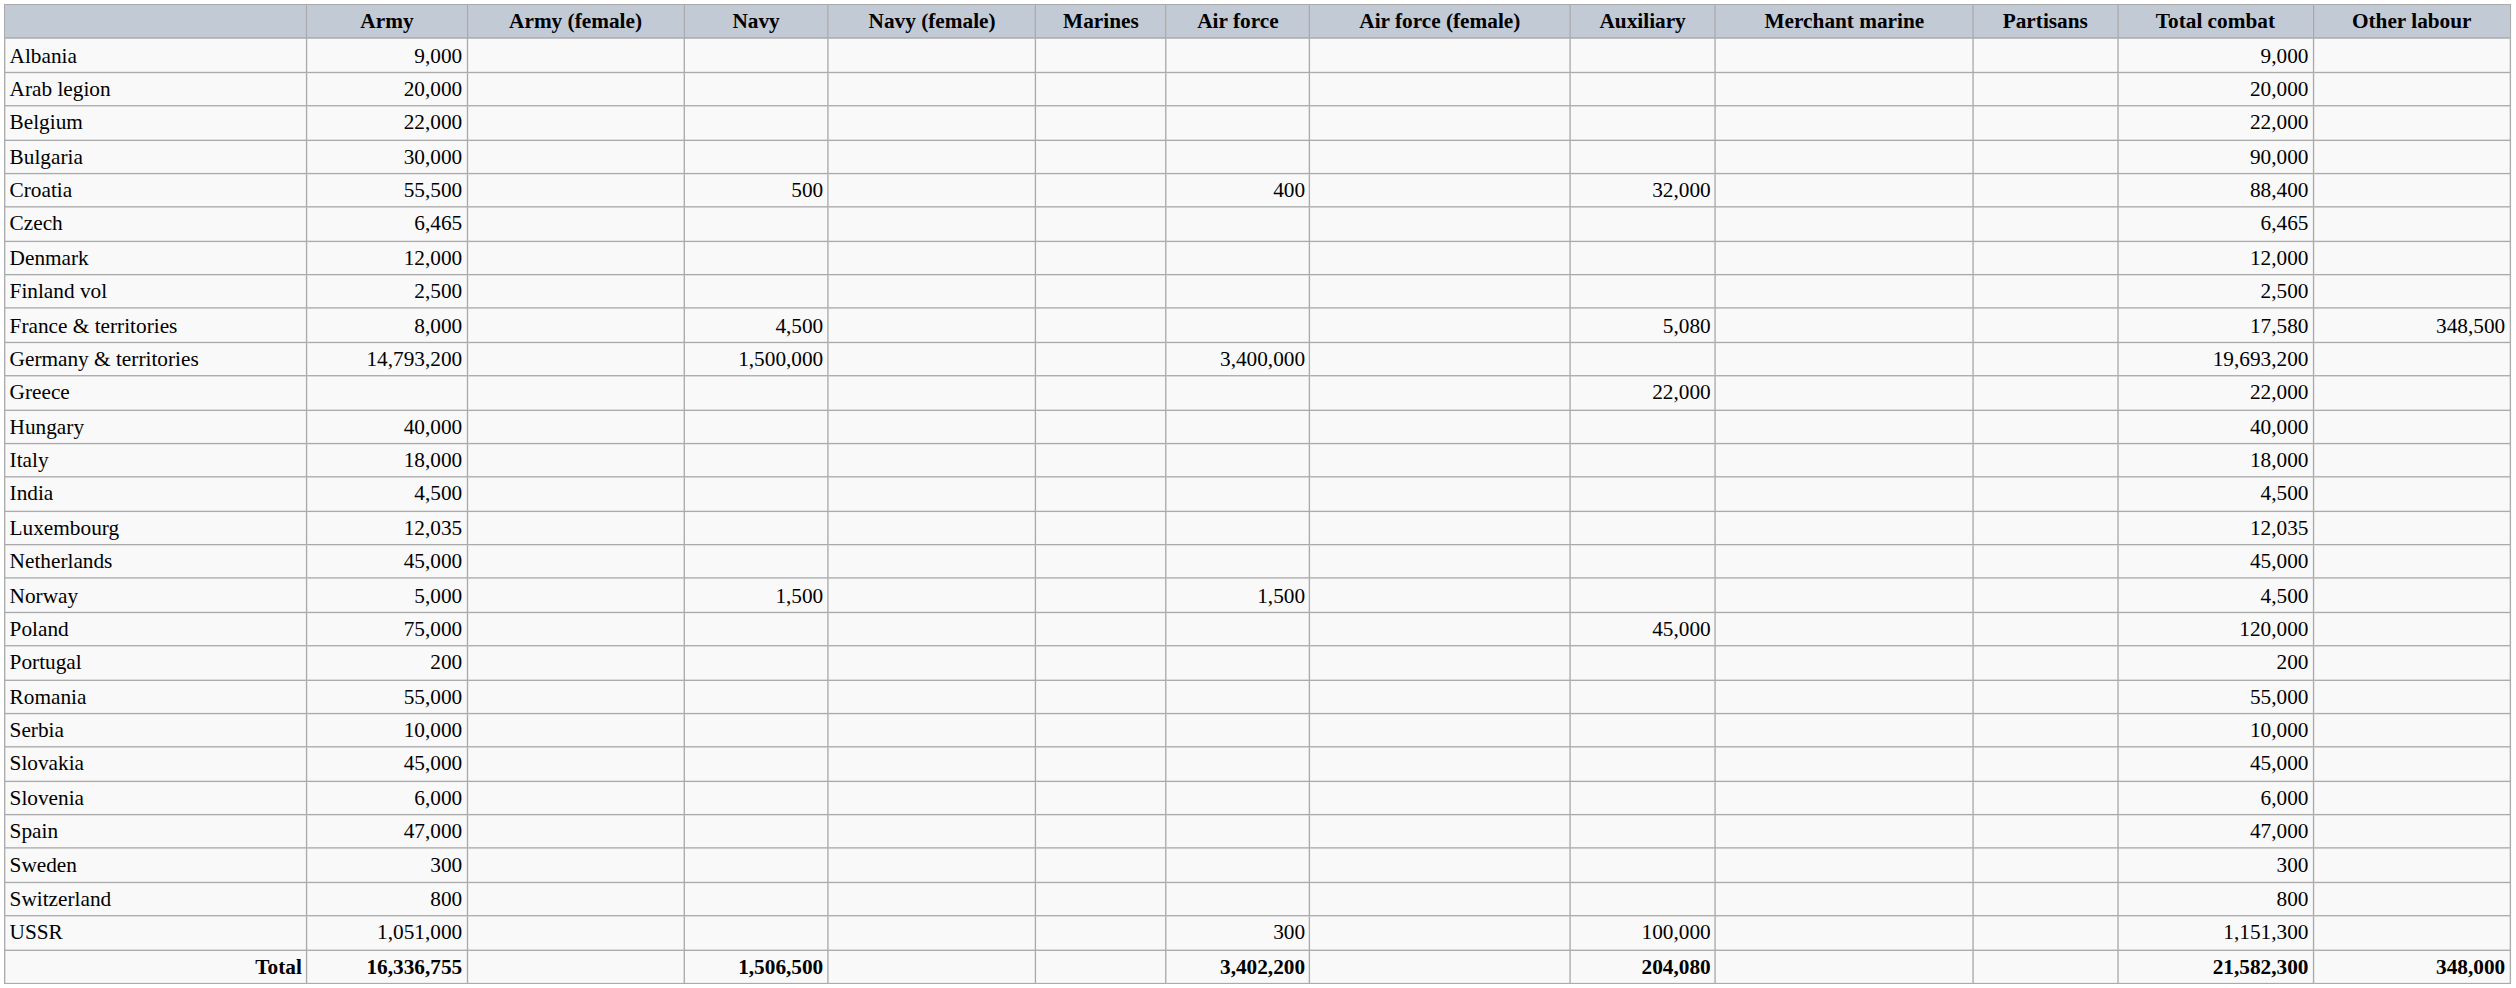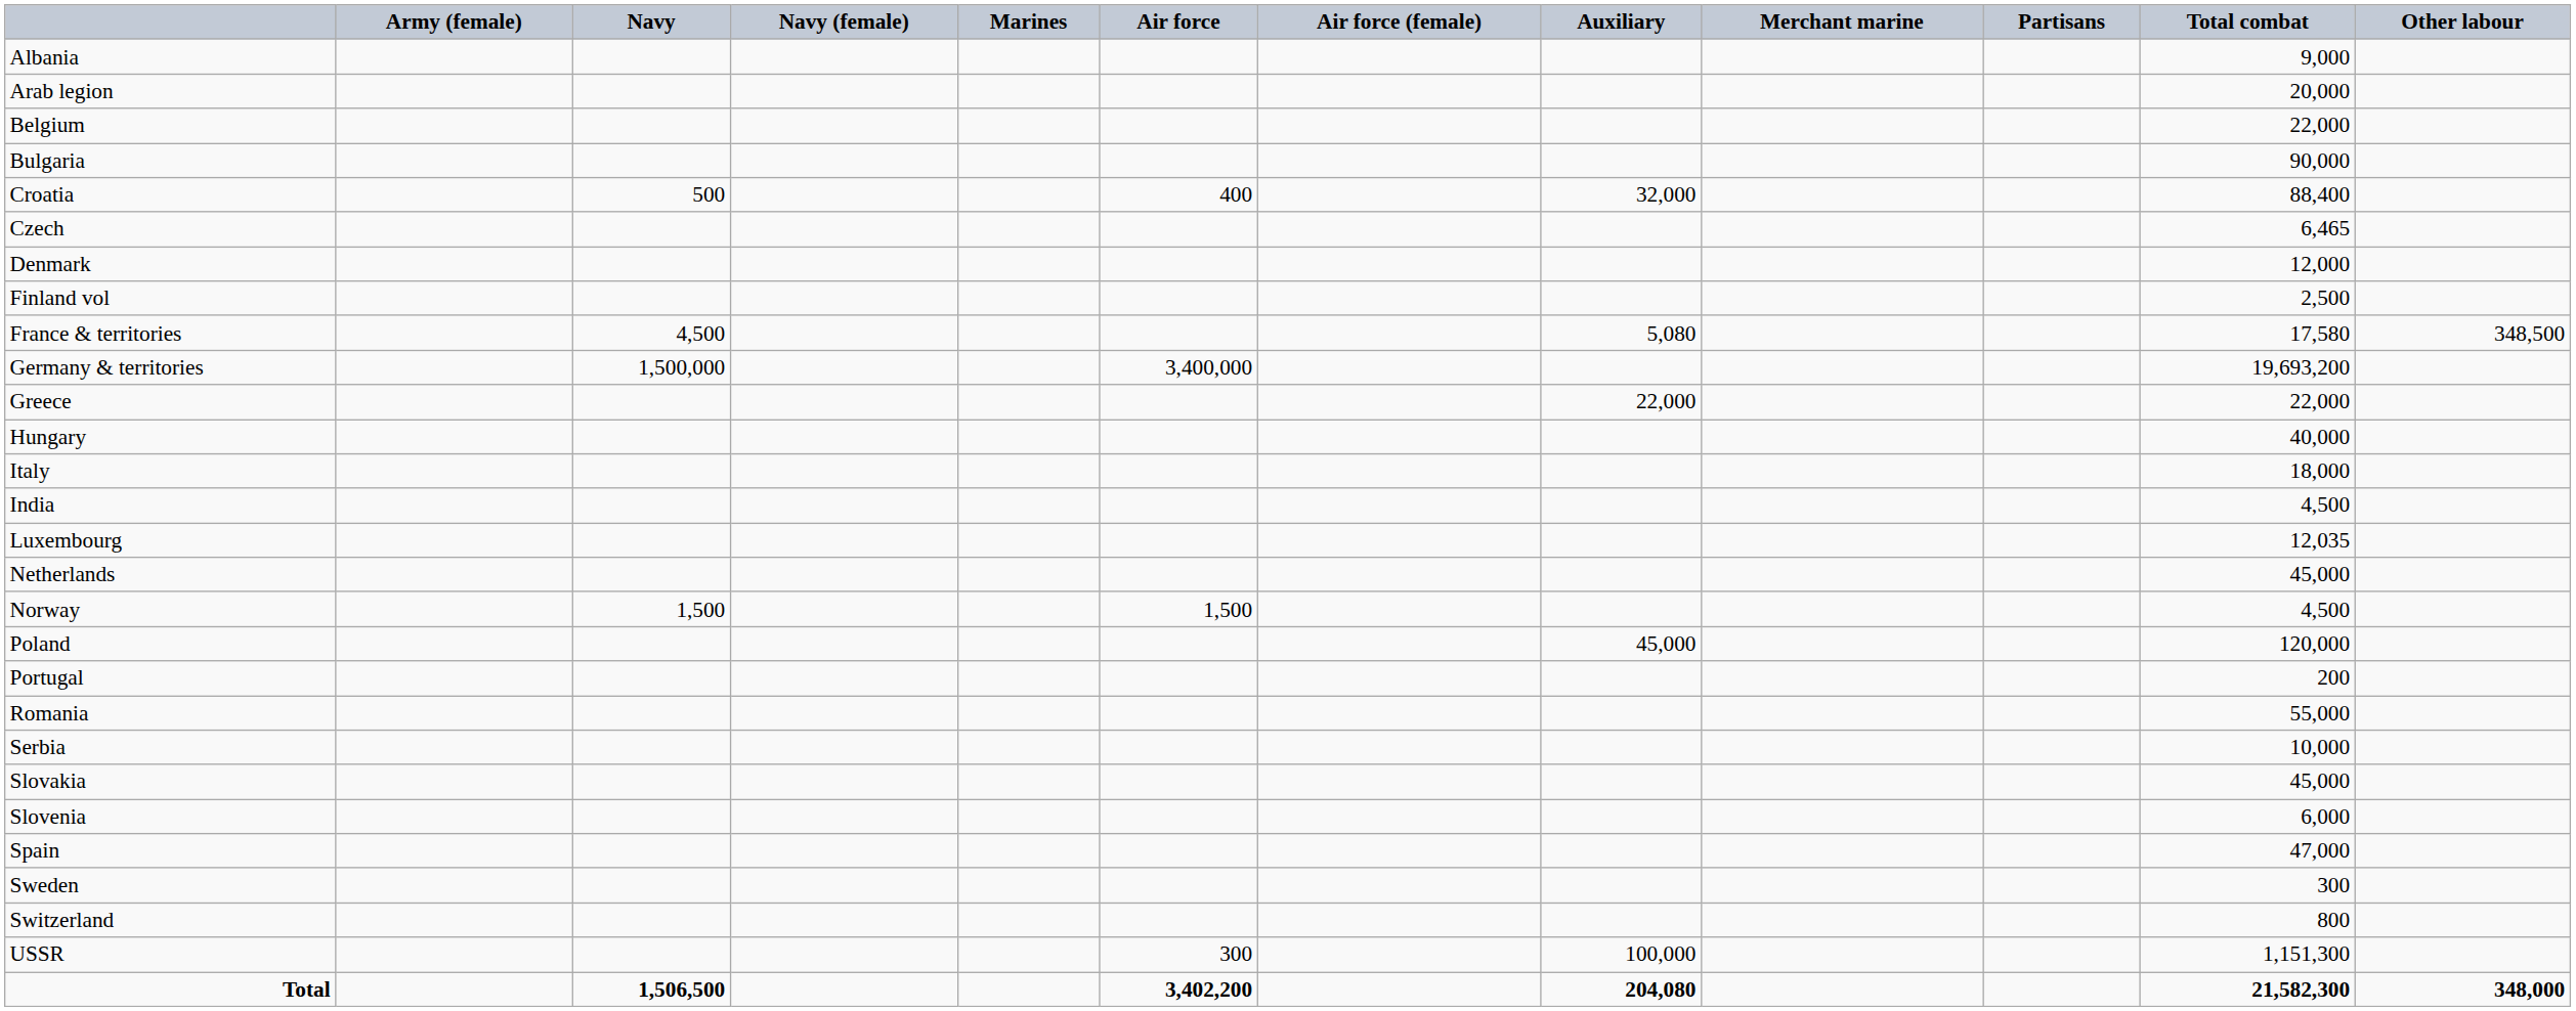 <table class="wikitable"  width="95%" style="text-align: right; font-size: 100%">
 <tr>
 <th align="center"  style="background:#C2CAD6;"></th>
-<th align="center"  style="background:#C2CAD6;">Army</th>
 <th align="center"  style="background:#C2CAD6;">Army (female)</th>
 <th align="center"  style="background:#C2CAD6;">Navy</th>
 <th align="center"  style="background:#C2CAD6;">Navy (female)</th>
 <th align="center"  style="background:#C2CAD6;">Marines</th>
 <th align="center"  style="background:#C2CAD6;">Air force</th>
 <th align="center"  style="background:#C2CAD6;">Air force (female)</th>
 <th align="center"  style="background:#C2CAD6;">Auxiliary</th>
 <th align="center"  style="background:#C2CAD6;">Merchant marine</th>
 <th align="center"  style="background:#C2CAD6;">Partisans</th>
 <th align="center"  style="background:#C2CAD6;">Total combat</th>
 <th align="center"  style="background:#C2CAD6;">Other labour</th>
 </tr>
 <tr>
 <td align="left">Albania</td>
-<td>9,000</td>
 <td></td>
 <td></td>
 <td></td>
 <td></td>
 <td></td>
 <td></td>
 <td></td>
 <td></td>
 <td></td>
 <td>9,000</td>
 <td></td>
 </tr>
 <tr>
 <td align="left">Arab legion</td>
-<td>20,000</td>
 <td></td>
 <td></td>
 <td></td>
 <td></td>
 <td></td>
 <td></td>
 <td></td>
 <td></td>
 <td></td>
 <td>20,000</td>
 <td></td>
 </tr>
 <tr>
 <td align="left">Belgium</td>
-<td>22,000</td>
 <td></td>
 <td></td>
 <td></td>
 <td></td>
 <td></td>
 <td></td>
 <td></td>
 <td></td>
 <td></td>
 <td>22,000</td>
 <td></td>
 </tr>
 <tr>
 <td align="left">Bulgaria</td>
-<td>30,000</td>
 <td></td>
 <td></td>
 <td></td>
 <td></td>
 <td></td>
 <td></td>
 <td></td>
 <td></td>
 <td></td>
 <td>90,000</td>
 <td></td>
 </tr>
 <tr>
 <td align="left">Croatia</td>
-<td>55,500</td>
 <td></td>
 <td>500</td>
 <td></td>
 <td></td>
 <td>400</td>
 <td></td>
 <td>32,000</td>
 <td></td>
 <td></td>
 <td>88,400</td>
 <td></td>
 </tr>
 <tr>
 <td align="left">Czech</td>
-<td>6,465</td>
 <td></td>
 <td></td>
 <td></td>
 <td></td>
 <td></td>
 <td></td>
 <td></td>
 <td></td>
 <td></td>
 <td>6,465</td>
 <td></td>
 </tr>
 <tr>
 <td align="left">Denmark</td>
-<td>12,000</td>
 <td></td>
 <td></td>
 <td></td>
 <td></td>
 <td></td>
 <td></td>
 <td></td>
 <td></td>
 <td></td>
 <td>12,000</td>
 <td></td>
 </tr>
 <tr>
 <td align="left">Finland vol</td>
-<td>2,500</td>
 <td></td>
 <td></td>
 <td></td>
 <td></td>
 <td></td>
 <td></td>
 <td></td>
 <td></td>
 <td></td>
 <td>2,500</td>
 <td></td>
 </tr>
 <tr>
 <td align="left">France & territories</td>
-<td>8,000</td>
 <td></td>
 <td>4,500</td>
 <td></td>
 <td></td>
 <td></td>
 <td></td>
 <td>5,080</td>
 <td></td>
 <td></td>
 <td>17,580</td>
 <td>348,500</td>
 </tr>
 <tr>
 <td align="left">Germany & territories</td>
-<td>14,793,200</td>
 <td></td>
 <td>1,500,000</td>
 <td></td>
 <td></td>
 <td>3,400,000</td>
 <td></td>
 <td></td>
 <td></td>
 <td></td>
 <td>19,693,200</td>
 <td></td>
 </tr>
 <tr>
 <td align="left">Greece</td>
 <td></td>
 <td></td>
 <td></td>
 <td></td>
 <td></td>
 <td></td>
-<td></td>
 <td>22,000</td>
 <td></td>
 <td></td>
 <td>22,000</td>
 <td></td>
 </tr>
 <tr>
 <td align="left">Hungary</td>
-<td>40,000</td>
 <td></td>
 <td></td>
 <td></td>
 <td></td>
 <td></td>
 <td></td>
 <td></td>
 <td></td>
 <td></td>
 <td>40,000</td>
 <td></td>
 </tr>
 <tr>
 <td align="left">Italy</td>
-<td>18,000</td>
 <td></td>
 <td></td>
 <td></td>
 <td></td>
 <td></td>
 <td></td>
 <td></td>
 <td></td>
 <td></td>
 <td>18,000</td>
 <td></td>
 </tr>
 <tr>
 <td align="left">India</td>
-<td>4,500</td>
 <td></td>
 <td></td>
 <td></td>
 <td></td>
 <td></td>
 <td></td>
 <td></td>
 <td></td>
 <td></td>
 <td>4,500</td>
 <td></td>
 </tr>
 <tr>
 <td align="left">Luxembourg</td>
-<td>12,035</td>
 <td></td>
 <td></td>
 <td></td>
 <td></td>
 <td></td>
 <td></td>
 <td></td>
 <td></td>
 <td></td>
 <td>12,035</td>
 <td></td>
 </tr>
 <tr>
 <td align="left">Netherlands</td>
-<td>45,000</td>
 <td></td>
 <td></td>
 <td></td>
 <td></td>
 <td></td>
 <td></td>
 <td></td>
 <td></td>
 <td></td>
 <td>45,000</td>
 <td></td>
 </tr>
 <tr>
 <td align="left">Norway</td>
-<td>5,000</td>
 <td></td>
 <td>1,500</td>
 <td></td>
 <td></td>
 <td>1,500</td>
 <td></td>
 <td></td>
 <td></td>
 <td></td>
 <td>4,500</td>
 <td></td>
 </tr>
 <tr>
 <td align="left">Poland</td>
-<td>75,000</td>
 <td></td>
 <td></td>
 <td></td>
 <td></td>
 <td></td>
 <td></td>
 <td>45,000</td>
 <td></td>
 <td></td>
 <td>120,000</td>
 <td></td>
 </tr>
 <tr>
 <td align="left">Portugal</td>
-<td>200</td>
 <td></td>
 <td></td>
 <td></td>
 <td></td>
 <td></td>
 <td></td>
 <td></td>
 <td></td>
 <td></td>
 <td>200</td>
 <td></td>
 </tr>
 <tr>
 <td align="left">Romania</td>
-<td>55,000</td>
 <td></td>
 <td></td>
 <td></td>
 <td></td>
 <td></td>
 <td></td>
 <td></td>
 <td></td>
 <td></td>
 <td>55,000</td>
 <td></td>
 </tr>
 <tr>
 <td align="left">Serbia</td>
-<td>10,000</td>
 <td></td>
 <td></td>
 <td></td>
 <td></td>
 <td></td>
 <td></td>
 <td></td>
 <td></td>
 <td></td>
 <td>10,000</td>
 <td></td>
 </tr>
 <tr>
 <td align="left">Slovakia</td>
-<td>45,000</td>
 <td></td>
 <td></td>
 <td></td>
 <td></td>
 <td></td>
 <td></td>
 <td></td>
 <td></td>
 <td></td>
 <td>45,000</td>
 <td></td>
 </tr>
 <tr>
 <td align="left">Slovenia</td>
-<td>6,000</td>
 <td></td>
 <td></td>
 <td></td>
 <td></td>
 <td></td>
 <td></td>
 <td></td>
 <td></td>
 <td></td>
 <td>6,000</td>
 <td></td>
 </tr>
 <tr>
 <td align="left">Spain</td>
-<td>47,000</td>
 <td></td>
 <td></td>
 <td></td>
 <td></td>
 <td></td>
 <td></td>
 <td></td>
 <td></td>
 <td></td>
 <td>47,000</td>
 <td></td>
 </tr>
 <tr>
 <td align="left">Sweden</td>
-<td>300</td>
 <td></td>
 <td></td>
 <td></td>
 <td></td>
 <td></td>
 <td></td>
 <td></td>
 <td></td>
 <td></td>
 <td>300</td>
 <td></td>
 </tr>
 <tr>
 <td align="left">Switzerland</td>
-<td>800</td>
 <td></td>
 <td></td>
 <td></td>
 <td></td>
 <td></td>
 <td></td>
 <td></td>
 <td></td>
 <td></td>
 <td>800</td>
 <td></td>
 </tr>
 <tr>
 <td align="left">USSR</td>
-<td>1,051,000</td>
 <td></td>
 <td></td>
 <td></td>
 <td></td>
 <td>300</td>
 <td></td>
 <td>100,000</td>
 <td></td>
 <td></td>
 <td>1,151,300</td>
 <td></td>
 </tr>
 <tr>
 <td><strong>Total</strong></td>
-<td><strong>16,336,755</strong></td>
 <td></td>
 <td><strong>1,506,500</strong></td>
 <td></td>
 <td></td>
 <td><strong>3,402,200</strong></td>
 <td></td>
 <td><strong>204,080</strong></td>
 <td></td>
 <td></td>
 <td><strong>21,582,300</strong></td>
 <td><strong>348,000</strong></td>
 </tr>
 </table>
